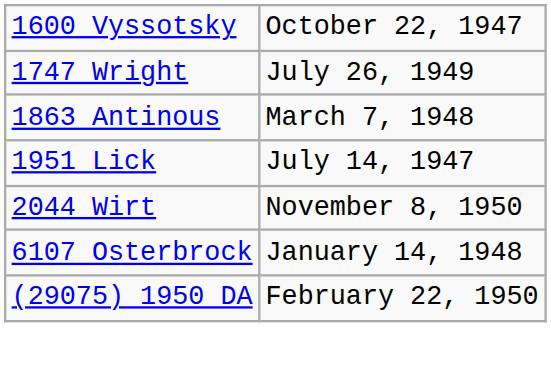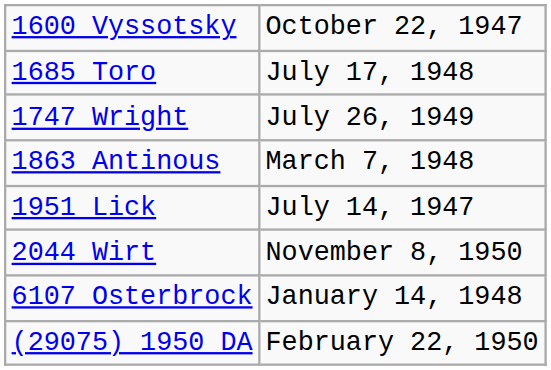 <table class="wikitable floatright" style="font-size: 0.9em;">
 <tr>
 <td><a href='#'>1600 Vyssotsky</a></td>
 <td>October 22, 1947</td>
+</tr>
+<tr>
+<td><a href='#'>1685 Toro</a></td>
+<td>July 17, 1948</td>
 </tr>
 <tr>
 <td><a href='#'>1747 Wright</a></td>
 <td>July 26, 1949</td>
 </tr>
 <tr>
 <td><a href='#'>1863 Antinous</a></td>
 <td>March 7, 1948</td>
 </tr>
 <tr>
 <td><a href='#'>1951 Lick</a></td>
 <td>July 14, 1947</td>
 </tr>
 <tr>
 <td><a href='#'>2044 Wirt</a></td>
 <td>November 8, 1950</td>
 </tr>
 <tr>
 <td><a href='#'>6107 Osterbrock</a></td>
 <td>January 14, 1948</td>
 </tr>
 <tr>
 <td><a href='#'>(29075) 1950 DA</a></td>
 <td>February 22, 1950</td>
 </tr>
 </table>
